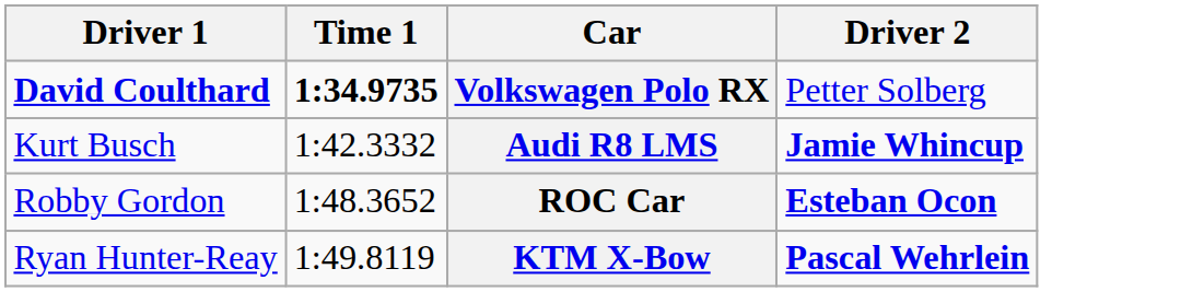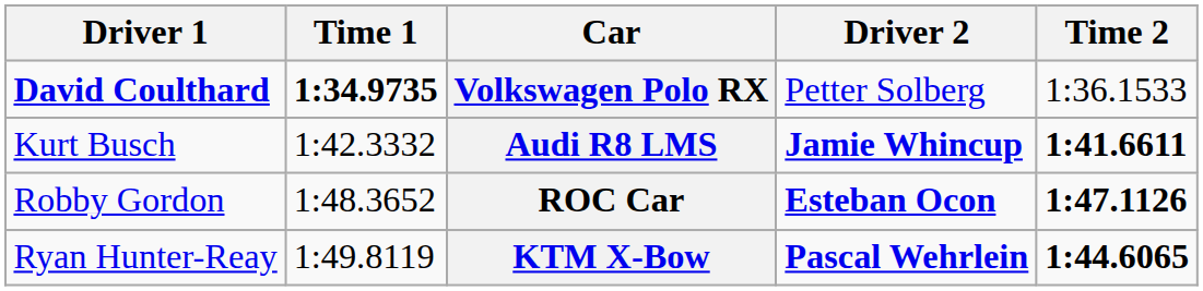 <table class="wikitable">
 <tr>
 <th>Driver 1</th>
 <th>Time 1</th>
 <th>Car</th>
 <th>Driver 2</th>
+<th>Time 2</th>
 </tr>
 <tr>
 <td><strong> <a href='#'>David Coulthard</a></strong></td>
 <td><strong>1:34.9735</strong></td>
 <th><a href='#'>Volkswagen Polo</a> RX</th>
 <td> <a href='#'>Petter Solberg</a></td>
+<td>1:36.1533 </td>
 </tr>
 <tr>
 <td> <a href='#'>Kurt Busch</a></td>
 <td>1:42.3332</td>
 <th><a href='#'>Audi R8 LMS</a></th>
 <td> <strong><a href='#'>Jamie Whincup</a></strong></td>
+<td><strong>1:41.6611</strong></td>
 </tr>
 <tr>
 <td> <a href='#'>Robby Gordon</a></td>
 <td>1:48.3652</td>
 <th>ROC Car</th>
 <td><strong> <a href='#'>Esteban Ocon</a></strong></td>
+<td><strong>1:47.1126</strong> </td>
 </tr>
 <tr>
 <td> <a href='#'>Ryan Hunter-Reay</a></td>
 <td>1:49.8119</td>
 <th><a href='#'>KTM X-Bow</a></th>
 <td> <strong><a href='#'>Pascal Wehrlein</a></strong></td>
+<td><strong>1:44.6065</strong></td>
 </tr>
 </table>
